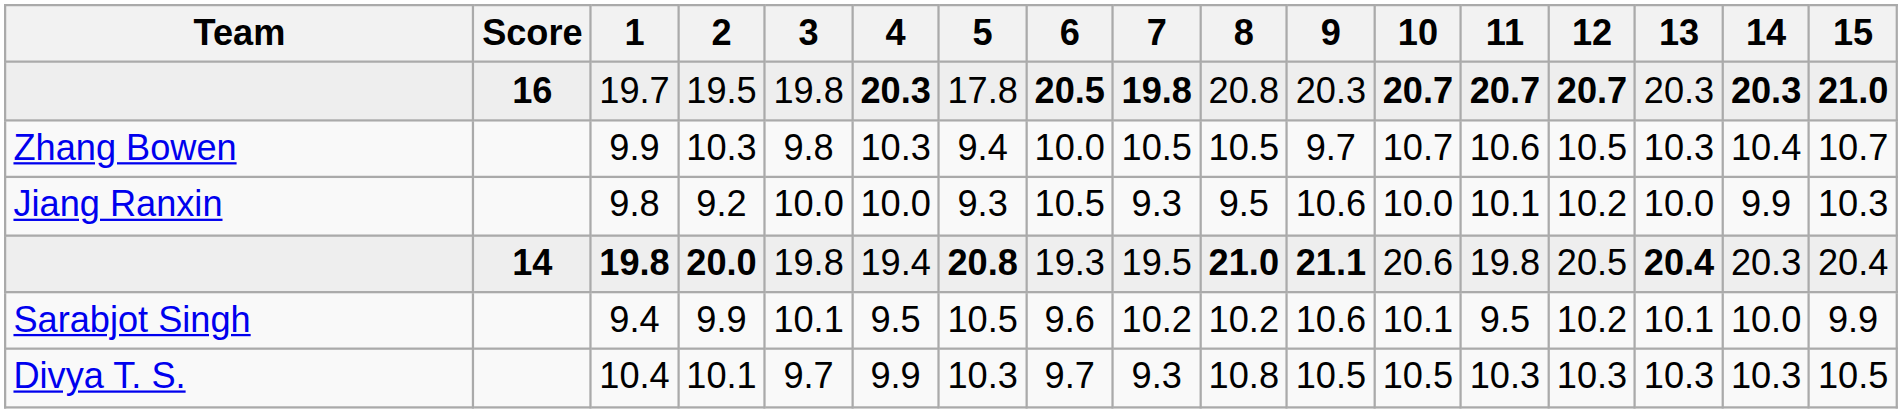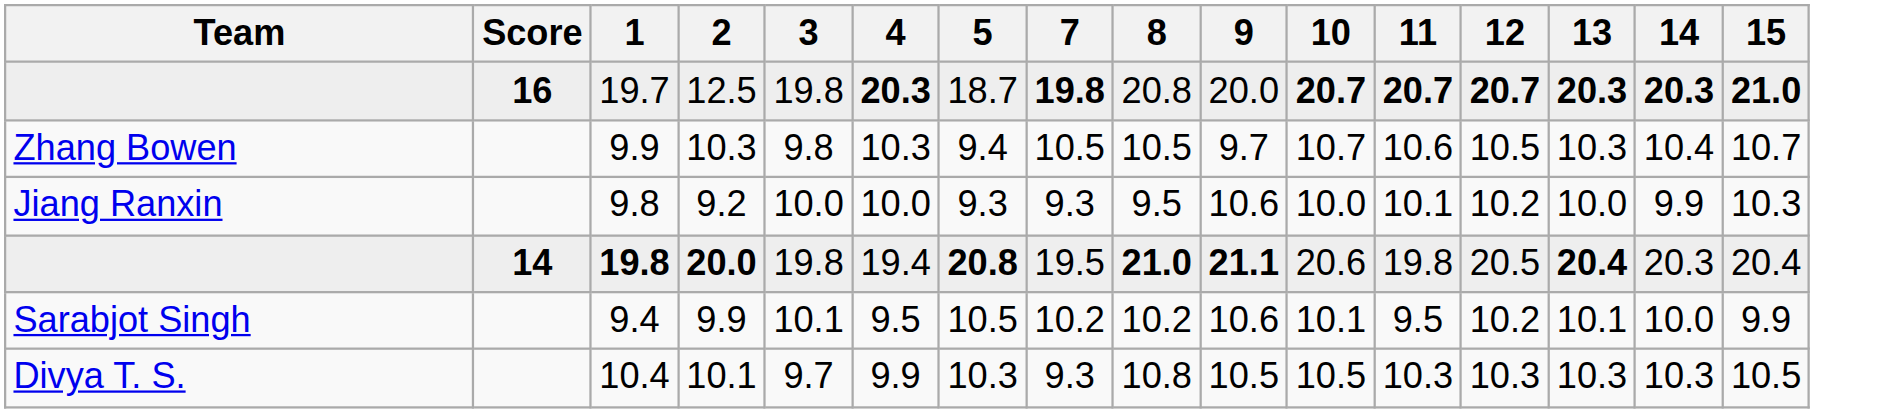 <table class="wikitable" style="text-align:center">
 <tr>
 <th width=200>Team</th>
 <th width=40>Score</th>
 <th width=30>1</th>
 <th width=30>2</th>
 <th width=30>3</th>
 <th width=30>4</th>
 <th width=30>5</th>
-<th width=30>6</th>
 <th width=30>7</th>
 <th width=30>8</th>
 <th width=30>9</th>
 <th width=30>10</th>
 <th width=30>11</th>
 <th width=30>12</th>
 <th width=30>13</th>
 <th width=30>14</th>
 <th width=30>15</th>
 </tr>
 <tr bgcolor=eeeeee>
 <td align=left></td>
 <td><strong>16</strong></td>
 <td>19.7</td>
-<td>19.5</td>
+<td>12.5</td>
 <td>19.8</td>
 <td><strong>20.3</strong></td>
-<td>17.8</td>
-<td><strong>20.5</strong></td>
+<td>18.7</td>
 <td><strong>19.8</strong></td>
 <td>20.8</td>
-<td>20.3</td>
+<td>20.0</td>
 <td><strong>20.7</strong></td>
 <td><strong>20.7</strong></td>
 <td><strong>20.7</strong></td>
-<td>20.3</td>
+<td><strong>20.3</strong></td>
 <td><strong>20.3</strong></td>
 <td><strong>21.0</strong></td>
 </tr>
 <tr>
 <td align=left><a href='#'>Zhang Bowen</a></td>
 <td></td>
 <td>9.9</td>
 <td>10.3</td>
 <td>9.8</td>
 <td>10.3</td>
 <td>9.4</td>
-<td>10.0</td>
 <td>10.5</td>
 <td>10.5</td>
 <td>9.7</td>
 <td>10.7</td>
 <td>10.6</td>
 <td>10.5</td>
 <td>10.3</td>
 <td>10.4</td>
 <td>10.7</td>
 </tr>
 <tr>
 <td align=left><a href='#'>Jiang Ranxin</a></td>
 <td></td>
 <td>9.8</td>
 <td>9.2</td>
 <td>10.0</td>
 <td>10.0</td>
 <td>9.3</td>
-<td>10.5</td>
 <td>9.3</td>
 <td>9.5</td>
 <td>10.6</td>
 <td>10.0</td>
 <td>10.1</td>
 <td>10.2</td>
 <td>10.0</td>
 <td>9.9</td>
 <td>10.3</td>
 </tr>
 <tr bgcolor=eeeeee>
 <td align=left></td>
 <td><strong>14</strong></td>
 <td><strong>19.8</strong></td>
 <td><strong>20.0</strong></td>
 <td>19.8</td>
 <td>19.4</td>
 <td><strong>20.8</strong></td>
-<td>19.3</td>
 <td>19.5</td>
 <td><strong>21.0</strong></td>
 <td><strong>21.1</strong></td>
 <td>20.6</td>
 <td>19.8</td>
 <td>20.5</td>
 <td><strong>20.4</strong></td>
 <td>20.3</td>
 <td>20.4</td>
 </tr>
 <tr>
 <td align=left><a href='#'>Sarabjot Singh</a></td>
 <td></td>
 <td>9.4</td>
 <td>9.9</td>
 <td>10.1</td>
 <td>9.5</td>
 <td>10.5</td>
-<td>9.6</td>
 <td>10.2</td>
 <td>10.2</td>
 <td>10.6</td>
 <td>10.1</td>
 <td>9.5</td>
 <td>10.2</td>
 <td>10.1</td>
 <td>10.0</td>
 <td>9.9</td>
 </tr>
 <tr>
 <td align=left><a href='#'>Divya T. S.</a></td>
 <td></td>
 <td>10.4</td>
 <td>10.1</td>
 <td>9.7</td>
 <td>9.9</td>
 <td>10.3</td>
-<td>9.7</td>
 <td>9.3</td>
 <td>10.8</td>
 <td>10.5</td>
 <td>10.5</td>
 <td>10.3</td>
 <td>10.3</td>
 <td>10.3</td>
 <td>10.3</td>
 <td>10.5</td>
 </tr>
 </table>
